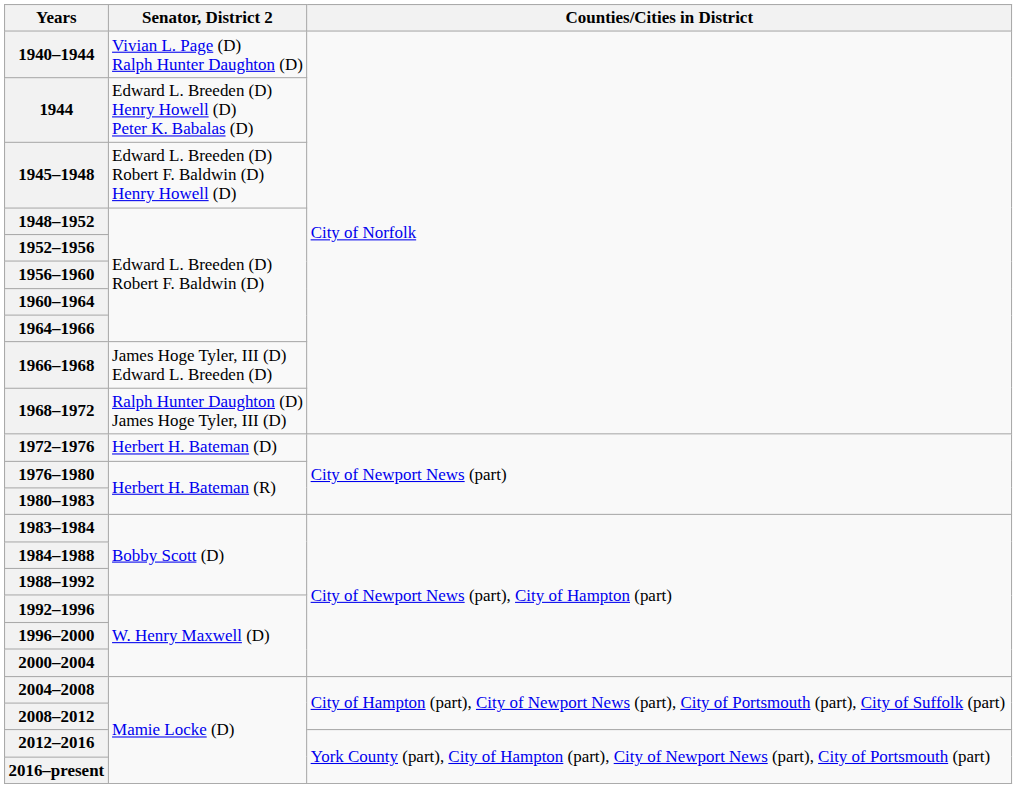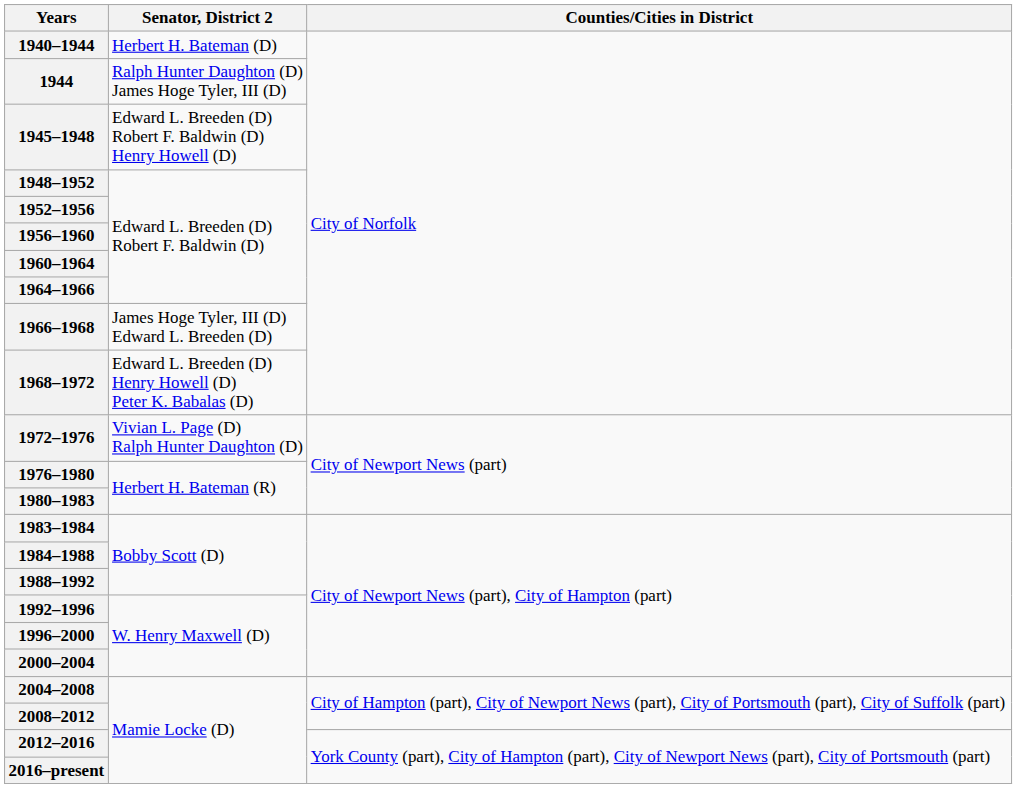 <table class="wikitable">
 <tr>
 <th>Years</th>
 <th>Senator, District 2</th>
 <th width=70%>Counties/Cities in District</th>
 </tr>
 <tr>
 <th>1940–1944</th>
-<td rowspan = 1 ><a href='#'>Vivian L. Page</a> (D)<br> <a href='#'>Ralph Hunter Daughton</a> (D) <br></td>
+<td rowspan = 1 ><a href='#'>Herbert H. Bateman</a> (D)</td>
 <td rowspan = 10><a href='#'>City of Norfolk</a></td>
 </tr>
 <tr>
 <th>1944</th>
-<td rowspan = 1 >Edward L. Breeden (D) <br><a href='#'>Henry Howell</a> (D)  <br> <a href='#'>Peter K. Babalas</a> (D)</td>
+<td rowspan = 1 ><a href='#'>Ralph Hunter Daughton</a> (D) <br> James Hoge Tyler, III (D)</td>
 </tr>
 <tr>
 <th>1945–1948</th>
 <td rowspan = 1 >Edward L. Breeden (D) <br> Robert F. Baldwin (D) <br> <a href='#'>Henry Howell</a> (D)</td>
 </tr>
 <tr>
 <th>1948–1952</th>
 <td rowspan = 5 >Edward L. Breeden (D) <br> Robert F. Baldwin (D)</td>
 </tr>
 <tr>
 <th>1952–1956</th>
 </tr>
 <tr>
 <th>1956–1960</th>
 </tr>
 <tr>
 <th>1960–1964</th>
 </tr>
 <tr>
 <th>1964–1966</th>
 </tr>
 <tr>
 <th>1966–1968</th>
 <td rowspan = 1 >James Hoge Tyler, III (D) <br> Edward L. Breeden (D)</td>
 </tr>
 <tr>
 <th>1968–1972</th>
-<td rowspan = 1 ><a href='#'>Ralph Hunter Daughton</a> (D) <br> James Hoge Tyler, III (D)</td>
+<td rowspan = 1 >Edward L. Breeden (D) <br><a href='#'>Henry Howell</a> (D)  <br> <a href='#'>Peter K. Babalas</a> (D)</td>
 </tr>
 <tr>
 <th>1972–1976</th>
-<td rowspan = 1 ><a href='#'>Herbert H. Bateman</a> (D)</td>
+<td rowspan = 1 ><a href='#'>Vivian L. Page</a> (D)<br> <a href='#'>Ralph Hunter Daughton</a> (D) <br></td>
 <td rowspan = 3><a href='#'>City of Newport News</a> (part)</td>
 </tr>
 <tr>
 <th>1976–1980</th>
 <td rowspan = 2 ><a href='#'>Herbert H. Bateman</a> (R)</td>
 </tr>
 <tr>
 <th>1980–1983</th>
 </tr>
 <tr>
 <th>1983–1984</th>
 <td rowspan = 3 ><a href='#'>Bobby Scott</a> (D)</td>
 <td rowspan = 6><a href='#'>City of Newport News</a> (part), <a href='#'>City of Hampton</a> (part)</td>
 </tr>
 <tr>
 <th>1984–1988</th>
 </tr>
 <tr>
 <th>1988–1992</th>
 </tr>
 <tr>
 <th>1992–1996</th>
 <td rowspan = 3 ><a href='#'>W. Henry Maxwell</a> (D)</td>
 </tr>
 <tr>
 <th>1996–2000</th>
 </tr>
 <tr>
 <th>2000–2004</th>
 </tr>
 <tr>
 <th>2004–2008</th>
 <td rowspan = 4 ><a href='#'>Mamie Locke</a> (D)</td>
 <td rowspan = 2><a href='#'>City of Hampton</a> (part), <a href='#'>City of Newport News</a> (part), <a href='#'>City of Portsmouth</a> (part), <a href='#'>City of Suffolk</a> (part)</td>
 </tr>
 <tr>
 <th>2008–2012</th>
 </tr>
 <tr>
 <th>2012–2016</th>
 <td rowspan = 2><a href='#'>York County</a> (part), <a href='#'>City of Hampton</a> (part), <a href='#'>City of Newport News</a> (part), <a href='#'>City of Portsmouth</a> (part)</td>
 </tr>
 <tr>
 <th>2016–present</th>
 </tr>
 <tr>
 </tr>
 </table>
